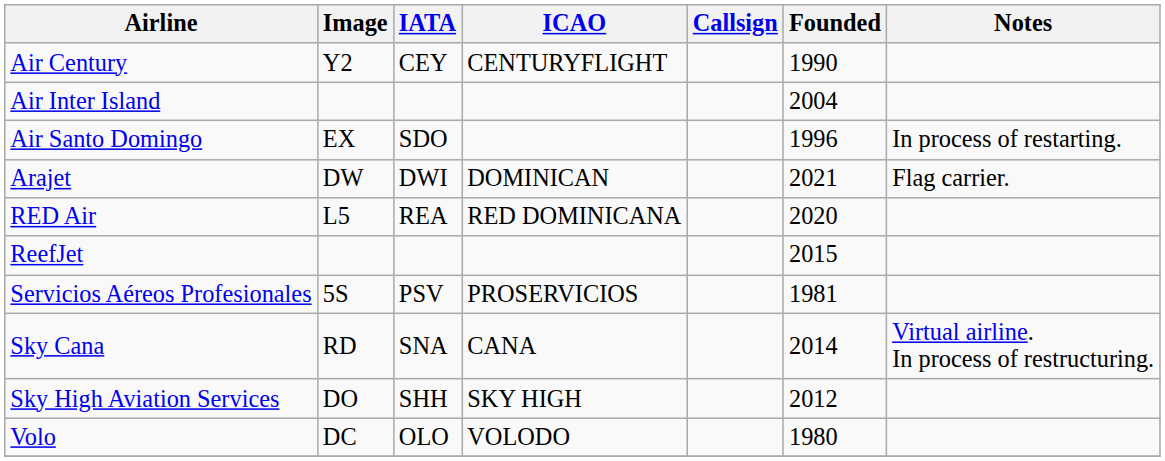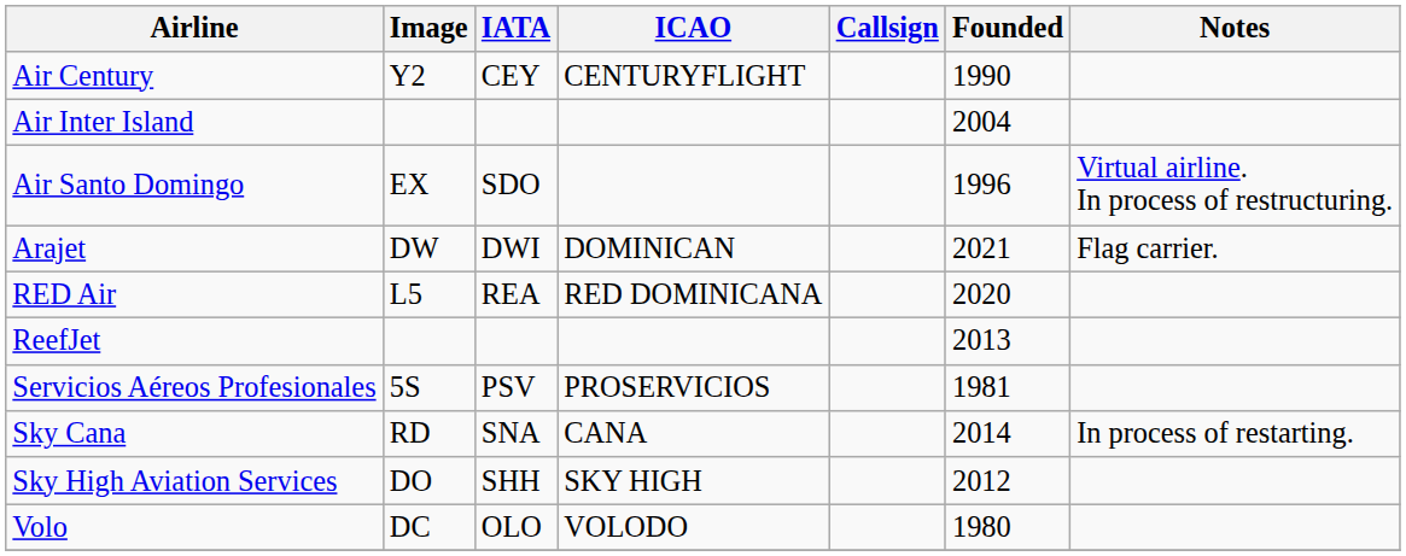 <table class="wikitable sortable">
 <tr valign="middle">
 <th>Airline</th>
 <th class="unsortable">Image</th>
 <th><a href='#'>IATA</a></th>
 <th><a href='#'>ICAO</a></th>
 <th><a href='#'>Callsign</a></th>
 <th>Founded</th>
 <th class="unsortable">Notes</th>
 </tr>
 <tr>
 <td><a href='#'>Air Century</a></td>
 <td>Y2</td>
 <td>CEY</td>
 <td>CENTURYFLIGHT</td>
 <td></td>
 <td>1990</td>
 <td></td>
 </tr>
 <tr>
 <td><a href='#'>Air Inter Island</a></td>
 <td></td>
 <td></td>
 <td></td>
 <td></td>
 <td>2004</td>
 <td></td>
 </tr>
 <tr>
 <td><a href='#'>Air Santo Domingo</a></td>
 <td>EX</td>
 <td>SDO</td>
 <td></td>
 <td></td>
 <td>1996</td>
-<td>In process of restarting.</td>
+<td><a href='#'>Virtual airline</a>. <br> In process of restructuring.</td>
 </tr>
 <tr>
 <td><a href='#'>Arajet</a></td>
 <td>DW</td>
 <td>DWI</td>
 <td>DOMINICAN</td>
 <td></td>
 <td>2021</td>
 <td>Flag carrier.</td>
 </tr>
 <tr>
 <td><a href='#'>RED Air</a></td>
 <td>L5</td>
 <td>REA</td>
 <td>RED DOMINICANA</td>
 <td></td>
 <td>2020</td>
 <td></td>
 </tr>
 <tr>
 <td><a href='#'>ReefJet</a></td>
 <td></td>
 <td></td>
 <td></td>
 <td></td>
-<td>2015</td>
+<td>2013</td>
 <td></td>
 </tr>
 <tr>
 <td><a href='#'>Servicios Aéreos Profesionales</a></td>
 <td>5S</td>
 <td>PSV</td>
 <td>PROSERVICIOS</td>
 <td></td>
 <td>1981</td>
 </tr>
 <tr>
 <td><a href='#'>Sky Cana</a></td>
 <td>RD</td>
 <td>SNA</td>
 <td>CANA</td>
 <td></td>
 <td>2014</td>
-<td><a href='#'>Virtual airline</a>. <br> In process of restructuring.</td>
+<td>In process of restarting.</td>
 </tr>
 <tr>
 <td><a href='#'>Sky High Aviation Services</a></td>
 <td>DO</td>
 <td>SHH</td>
 <td>SKY HIGH</td>
 <td></td>
 <td>2012</td>
 <td></td>
 </tr>
 <tr>
 <td><a href='#'>Volo</a></td>
 <td>DC</td>
 <td>OLO</td>
 <td>VOLODO</td>
 <td></td>
 <td>1980</td>
 <td></td>
 </tr>
 <tr>
 </tr>
 </table>
